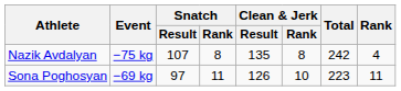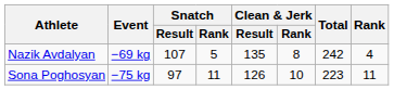 <table class="wikitable" style="font-size:90%">
 <tr>
 <th rowspan="2">Athlete</th>
 <th rowspan="2">Event</th>
 <th colspan="2">Snatch</th>
 <th colspan="2">Clean & Jerk</th>
 <th rowspan="2">Total</th>
 <th rowspan="2">Rank</th>
 </tr>
 <tr style="font-size:95%">
 <th>Result</th>
 <th>Rank</th>
 <th>Result</th>
 <th>Rank</th>
 </tr>
 <tr align=center>
 <td align=left><a href='#'>Nazik Avdalyan</a></td>
-<td align=left><a href='#'>−75 kg</a></td>
+<td align=left><a href='#'>−69 kg</a></td>
 <td>107</td>
-<td>8</td>
+<td>5</td>
 <td>135</td>
 <td>8</td>
 <td>242</td>
 <td>4</td>
 </tr>
 <tr align=center>
 <td align=left><a href='#'>Sona Poghosyan</a></td>
-<td align=left><a href='#'>−69 kg</a></td>
+<td align=left><a href='#'>−75 kg</a></td>
 <td>97</td>
 <td>11</td>
 <td>126</td>
 <td>10</td>
 <td>223</td>
 <td>11</td>
 </tr>
 </table>
